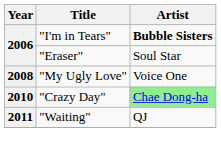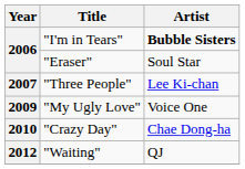 <table class="wikitable sortable plainrowheaders">
 <tr>
 <th scope="col">Year</th>
 <th scope="col">Title</th>
 <th scope="col">Artist</th>
 </tr>
 <tr>
 <th scope="row" rowspan="2">2006</th>
 <td>"I'm in Tears" </td>
 <td><strong>Bubble Sisters</strong></td>
 </tr>
 <tr>
 <td>"Eraser" </td>
 <td>Soul Star</td>
 </tr>
 <tr>
-<th scope="row">2008</th>
+<th scope="row">2007</th>
+<td>"Three People" </td>
+<td><a href='#'>Lee Ki-chan</a></td>
+</tr>
+<tr>
+<th scope="row">2009</th>
 <td>"My Ugly Love" </td>
 <td>Voice One</td>
 </tr>
 <tr>
 <th scope="row">2010</th>
 <td>"Crazy Day" </td>
-<td style="background: lightgreen;"><a href='#'>Chae Dong-ha</a></td>
+<td><a href='#'>Chae Dong-ha</a></td>
 </tr>
 <tr>
-<th scope="row">2011</th>
+<th scope="row">2012</th>
 <td>"Waiting" </td>
 <td>QJ</td>
 </tr>
 <tr>
 </tr>
 </table>
